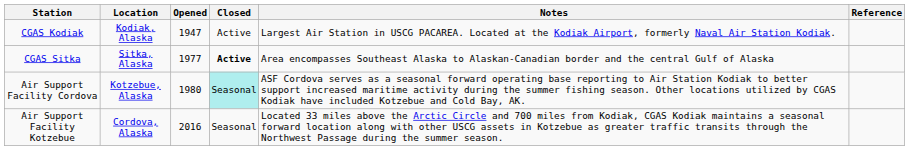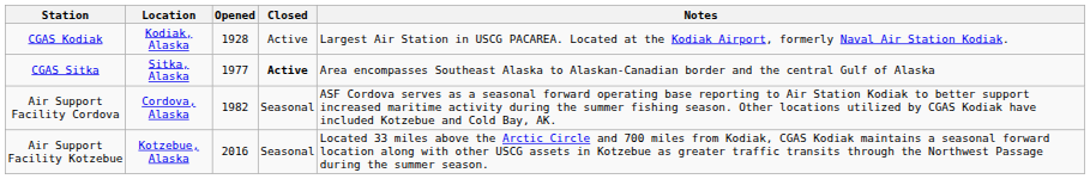 <table class="wikitable sortable" style="text-align:center;">
 <tr>
 <th>Station</th>
 <th>Location</th>
 <th>Opened</th>
 <th>Closed</th>
 <th class="unsortable">Notes</th>
-<th class="unsortable">Reference</th>
 </tr>
 <tr>
 <td><a href='#'>CGAS Kodiak</a></td>
 <td><a href='#'>Kodiak, Alaska</a></td>
-<td>1947</td>
+<td>1928</td>
 <td>Active</td>
 <td style="text-align:left;">Largest Air Station in USCG PACAREA. Located at the <a href='#'>Kodiak Airport</a>, formerly <a href='#'>Naval Air Station Kodiak</a>.</td>
-<td></td>
 </tr>
 <tr>
 <td><a href='#'>CGAS Sitka</a></td>
 <td><a href='#'>Sitka, Alaska</a></td>
 <td>1977</td>
 <td><strong>Active</strong></td>
 <td style="text-align:left;">Area encompasses Southeast Alaska to Alaskan-Canadian border and the central Gulf of Alaska</td>
-<td></td>
 </tr>
 <tr>
 <td>Air Support Facility Cordova</td>
-<td><a href='#'>Kotzebue, Alaska</a></td>
-<td>1980</td>
-<td style="background: paleturquoise;">Seasonal</td>
+<td><a href='#'>Cordova, Alaska</a></td>
+<td>1982</td>
+<td>Seasonal</td>
 <td style="text-align:left;">ASF Cordova serves as a seasonal forward operating base reporting to Air Station Kodiak to better support increased maritime activity during the summer fishing season. Other locations utilized by CGAS Kodiak have included Kotzebue and Cold Bay, AK.</td>
-<td><br><br></td>
 </tr>
 <tr>
 <td>Air Support Facility Kotzebue</td>
-<td><a href='#'>Cordova, Alaska</a></td>
+<td><a href='#'>Kotzebue, Alaska</a></td>
 <td>2016</td>
 <td>Seasonal</td>
 <td style="text-align:left;">Located 33 miles above the <a href='#'>Arctic Circle</a> and 700 miles from Kodiak, CGAS Kodiak maintains a seasonal forward location along with other USCG assets in Kotzebue as greater traffic transits through the Northwest Passage during the summer season.</td>
-<td><br></td>
 </tr>
 </table>
